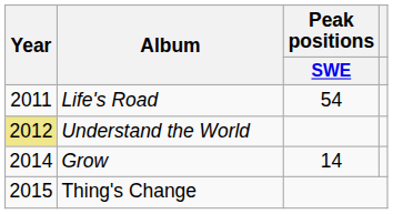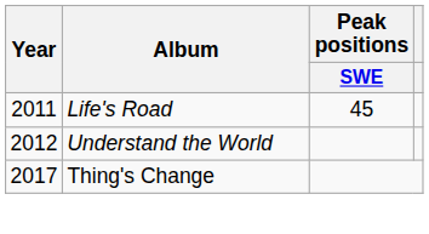 <table class="wikitable">
 <tr>
 <th align="center" rowspan="2" width="10">Year</th>
 <th align="center" rowspan="2" width="180">Album</th>
 <th align="center" colspan="1" width="20">Peak positions</th>
 <th></th>
 </tr>
 <tr>
 <th scope="col" style="width:3em;font-size:90%;"><a href='#'>SWE</a><br></th>
 <th></th>
 </tr>
 <tr>
 <td style="text-align:center;">2011</td>
 <td><em>Life's Road</em></td>
-<td style="text-align:center;">54</td>
+<td style="text-align:center;">45</td>
 <td></td>
 </tr>
 <tr>
-<td style="background: khaki; text-align:center;">2012</td>
+<td style="text-align:center;">2012</td>
 <td><em>Understand the World</em></td>
 <td style="text-align:center;"></td>
 <td></td>
 </tr>
 <tr>
-<td style="text-align:center;">2014</td>
-<td><em>Grow</em></td>
-<td style="text-align:center;">14</td>
-<td></td>
-</tr>
-<tr>
-<td>2015</td>
+<td>2017</td>
 <td>Thing's Change</td>
 </tr>
 </table>
